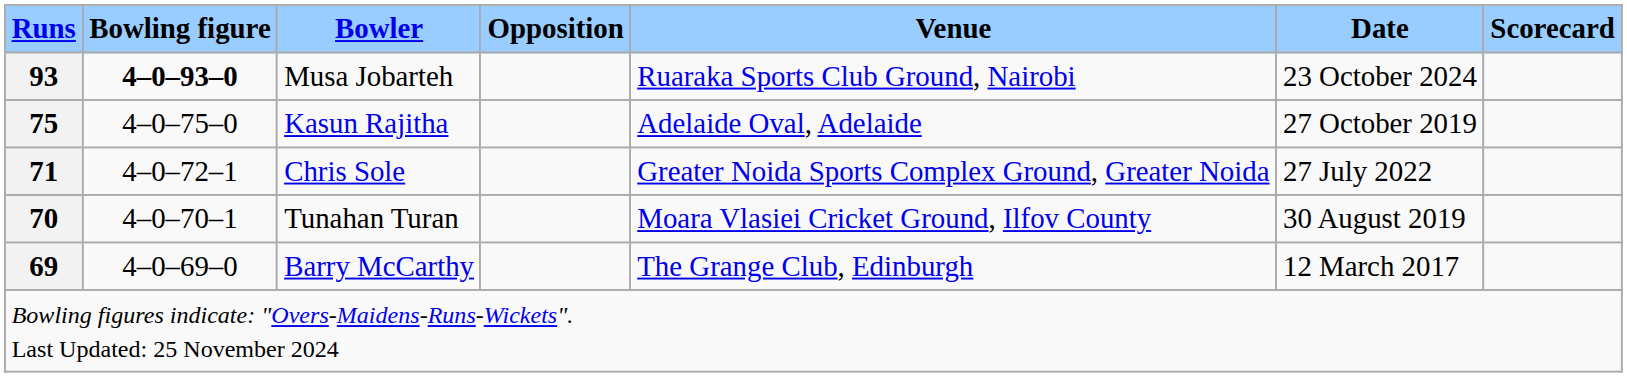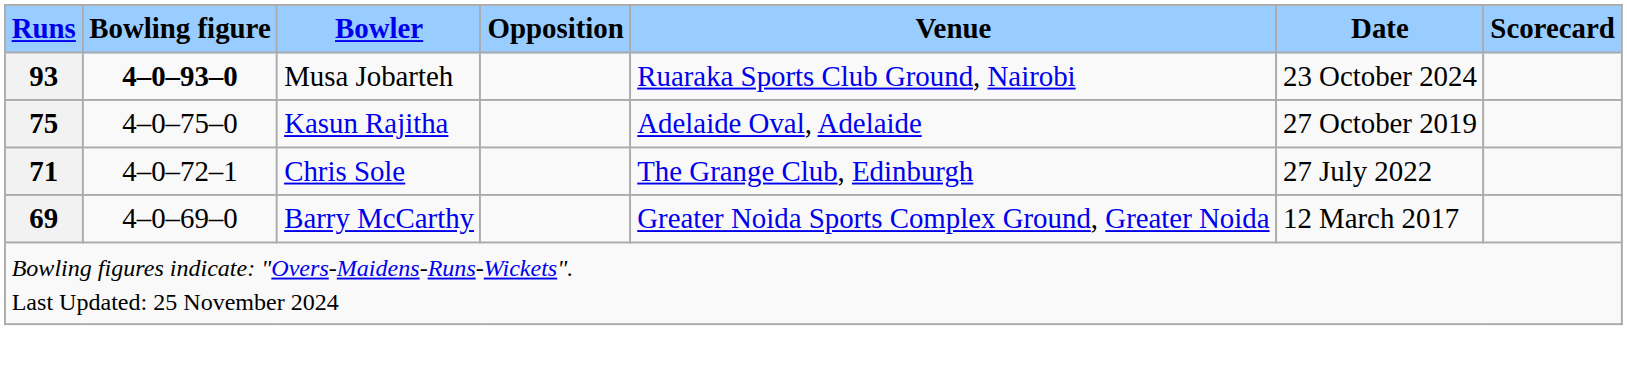 <table class="wikitable sortable defaultleft" style="font-size: 95%">
 <tr>
 <th scope="col" style="background-color:#9cf;"><a href='#'>Runs</a></th>
 <th scope="col" style="background-color:#9cf;">Bowling figure</th>
 <th scope="col" style="background-color:#9cf;"><a href='#'>Bowler</a></th>
 <th scope="col" style="background-color:#9cf;">Opposition</th>
 <th scope="col" style="background-color:#9cf;">Venue</th>
 <th scope="col" style="background-color:#9cf;">Date</th>
 <th scope="col" style="background-color:#9cf;">Scorecard</th>
 </tr>
 <tr>
 <th scope="row">93</th>
 <td style="text-align:center;"><strong>4–0–93–0</strong></td>
 <td> Musa Jobarteh</td>
 <td></td>
 <td><a href='#'>Ruaraka Sports Club Ground</a>, <a href='#'>Nairobi</a></td>
 <td>23 October 2024</td>
 <td></td>
 </tr>
 <tr>
 <th scope="row">75</th>
 <td style="text-align:center;">4–0–75–0</td>
 <td> <a href='#'>Kasun Rajitha</a></td>
 <td></td>
 <td><a href='#'>Adelaide Oval</a>, <a href='#'>Adelaide</a></td>
 <td>27 October 2019</td>
 <td></td>
 </tr>
 <tr>
 <th scope="row">71</th>
 <td style="text-align:center;">4–0–72–1</td>
 <td> <a href='#'>Chris Sole</a></td>
 <td></td>
-<td><a href='#'>Greater Noida Sports Complex Ground</a>, <a href='#'>Greater Noida</a></td>
+<td><a href='#'>The Grange Club</a>, <a href='#'>Edinburgh</a></td>
 <td>27 July 2022</td>
-<td></td>
-</tr>
-<tr>
-<th scope="row">70</th>
-<td style="text-align:center;">4–0–70–1</td>
-<td> Tunahan Turan</td>
-<td></td>
-<td><a href='#'>Moara Vlasiei Cricket Ground</a>, <a href='#'>Ilfov County</a></td>
-<td>30 August 2019</td>
 <td></td>
 </tr>
 <tr>
 <th scope="row">69</th>
 <td style="text-align:center;">4–0–69–0</td>
 <td> <a href='#'>Barry McCarthy</a></td>
 <td></td>
-<td><a href='#'>The Grange Club</a>, <a href='#'>Edinburgh</a></td>
+<td><a href='#'>Greater Noida Sports Complex Ground</a>, <a href='#'>Greater Noida</a></td>
 <td>12 March 2017</td>
 <td></td>
 </tr>
 <tr class="sortbottom">
 <td colspan=7 style="text-align:left;"><small><em>Bowling figures indicate: "<a href='#'>Overs</a>-<a href='#'>Maidens</a>-<a href='#'>Runs</a>-<a href='#'>Wickets</a>".</em><br>Last Updated: 25 November 2024</small></td>
 </tr>
 </table>
